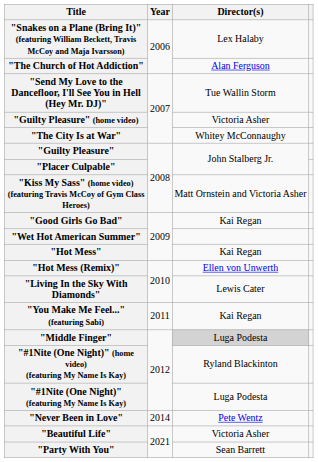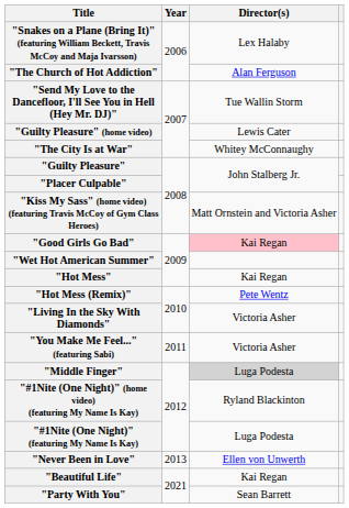 <table class="wikitable plainrowheaders" style="text-align:center;">
 <tr>
 <th scope="col" style="width:14em;">Title</th>
 <th scope="col">Year</th>
 <th scope="col">Director(s)</th>
 <th scope="col"></th>
 </tr>
 <tr>
 <th scope="row">"Snakes on a Plane (Bring It)" <br><small>(featuring William Beckett, Travis McCoy and Maja Ivarsson)</small></th>
 <td rowspan="2">2006</td>
 <td>Lex Halaby</td>
 <td></td>
 </tr>
 <tr>
 <th scope="row">"The Church of Hot Addiction"</th>
 <td><a href='#'>Alan Ferguson</a></td>
 <td></td>
 </tr>
 <tr>
 <th scope="row">"Send My Love to the Dancefloor, I'll See You in Hell (Hey Mr. DJ)"</th>
 <td rowspan="3">2007</td>
 <td>Tue Wallin Storm</td>
 <td></td>
 </tr>
 <tr>
 <th scope="row">"Guilty Pleasure" <small>(home video)</small></th>
-<td>Victoria Asher</td>
+<td>Lewis Cater</td>
 <td></td>
 </tr>
 <tr>
 <th scope="row">"The City Is at War"</th>
 <td>Whitey McConnaughy</td>
 <td></td>
 </tr>
 <tr>
 <th scope="row">"Guilty Pleasure"</th>
 <td rowspan="3">2008</td>
 <td rowspan="2">John Stalberg Jr.</td>
 <td></td>
 </tr>
 <tr>
 <th scope="row">"Placer Culpable"</th>
 <td></td>
 </tr>
 <tr>
 <th scope="row">"Kiss My Sass" <small>(home video)</small><br><small>(featuring Travis McCoy of Gym Class Heroes)</small></th>
 <td>Matt Ornstein and Victoria Asher</td>
 <td></td>
 </tr>
 <tr>
 <th scope="row">"Good Girls Go Bad"</th>
 <td rowspan="3">2009</td>
-<td>Kai Regan</td>
+<td style="background: pink;">Kai Regan</td>
 <td></td>
 </tr>
 <tr>
 <th scope="row">"Wet Hot American Summer"</th>
 <td></td>
 <td></td>
 </tr>
 <tr>
 <th scope="row">"Hot Mess"</th>
 <td>Kai Regan</td>
 <td></td>
 </tr>
 <tr>
 <th scope="row">"Hot Mess (Remix)"</th>
 <td rowspan="2">2010</td>
-<td><a href='#'>Ellen von Unwerth</a></td>
+<td><a href='#'>Pete Wentz</a></td>
 <td></td>
 </tr>
 <tr>
 <th scope="row">"Living In the Sky With Diamonds"</th>
-<td>Lewis Cater</td>
+<td>Victoria Asher</td>
 <td></td>
 </tr>
 <tr>
 <th scope="row">"You Make Me Feel..."<br><small>(featuring Sabi)</small></th>
 <td>2011</td>
-<td>Kai Regan</td>
+<td>Victoria Asher</td>
 <td></td>
 </tr>
 <tr>
 <th scope="row">"Middle Finger"</th>
 <td rowspan="3">2012</td>
 <td style="background: lightgrey;">Luga Podesta</td>
 <td></td>
 </tr>
 <tr>
 <th scope="row">"#1Nite (One Night)" <small>(home video)</small><br><small>(featuring My Name Is Kay)</small></th>
 <td>Ryland Blackinton</td>
 <td></td>
 </tr>
 <tr>
 <th scope="row">"#1Nite (One Night)" <br><small>(featuring My Name Is Kay)</small></th>
 <td>Luga Podesta</td>
 <td></td>
 </tr>
 <tr>
 <th scope="row">"Never Been in Love"</th>
-<td>2014</td>
-<td><a href='#'>Pete Wentz</a></td>
+<td>2013</td>
+<td><a href='#'>Ellen von Unwerth</a></td>
 <td></td>
 </tr>
 <tr>
 <th scope="row">"Beautiful Life"</th>
 <td rowspan="3">2021</td>
-<td>Victoria Asher</td>
+<td>Kai Regan</td>
 <td></td>
 </tr>
 <tr>
 <th scope="row">"Party With You"</th>
 <td>Sean Barrett</td>
 <td></td>
 </tr>
 </table>
